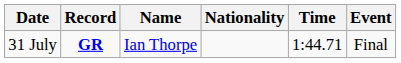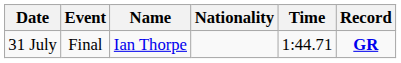 <table class=wikitable style=text-align:center>
 <tr>
 <th>Date</th>
-<th>Record</th>
+<th>Event</th>
 <th>Name</th>
 <th>Nationality</th>
 <th>Time</th>
-<th>Event</th>
+<th>Record</th>
 </tr>
 <tr>
 <td>31 July</td>
-<td><strong> <a href='#'>GR</a></strong></td>
+<td>Final</td>
 <td align=left><a href='#'>Ian Thorpe</a></td>
 <td align=left></td>
 <td>1:44.71</td>
-<td>Final</td>
+<td><strong> <a href='#'>GR</a></strong></td>
 </tr>
 </table>
